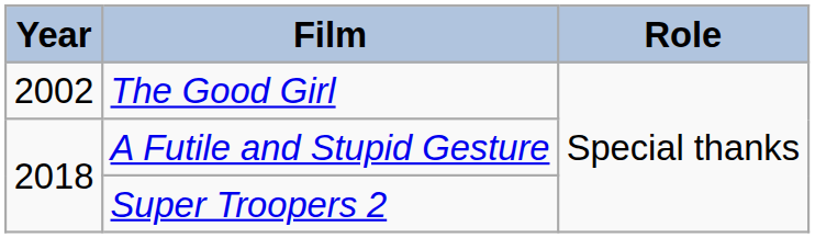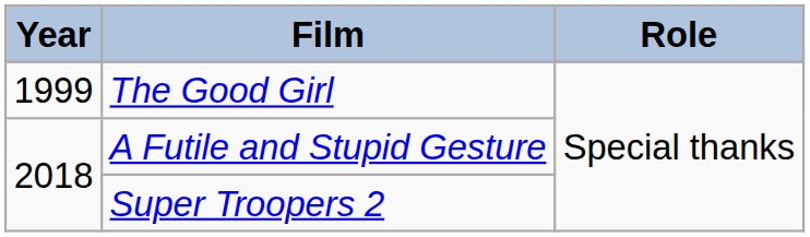 <table class="wikitable" style="font-size:95%;">
 <tr>
 <th style="background:#B0C4DE;">Year</th>
 <th style="background:#B0C4DE;">Film</th>
 <th style="background:#B0C4DE;">Role</th>
 </tr>
 <tr>
-<td>2002</td>
+<td>1999</td>
 <td><em><a href='#'>The Good Girl</a></em></td>
 <td rowspan=3>Special thanks</td>
 </tr>
 <tr>
 <td rowspan=2>2018</td>
 <td><em><a href='#'>A Futile and Stupid Gesture</a></em></td>
 </tr>
 <tr>
 <td><em><a href='#'>Super Troopers 2</a></em></td>
 </tr>
 </table>
